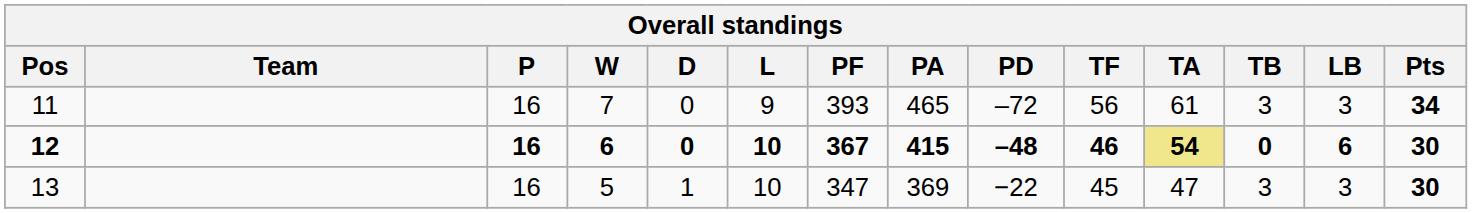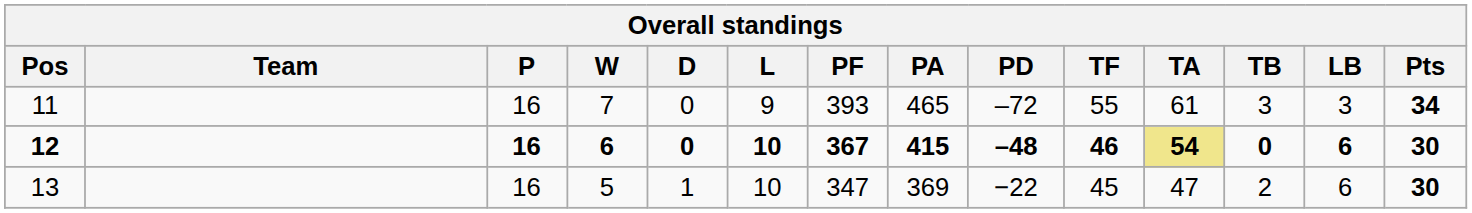 <table class="wikitable" style="text-align:center; font-size:90%; width:65%;">
 <tr>
 <th colspan="100%" cellpadding="0" cellspacing="0">Overall standings</th>
 </tr>
 <tr>
 <th style="width:5%;">Pos</th>
 <th style="width:25%;">Team</th>
 <th style="width:5%;">P</th>
 <th style="width:5%;">W</th>
 <th style="width:5%;">D</th>
 <th style="width:5%;">L</th>
 <th style="width:5%;">PF</th>
 <th style="width:5%;">PA</th>
 <th style="width:6%;">PD</th>
 <th style="width:5%;">TF</th>
 <th style="width:5%;">TA</th>
 <th style="width:5%;">TB</th>
 <th style="width:5%;">LB</th>
 <th style="width:5%;">Pts<br></th>
 </tr>
 <tr>
 <td>11</td>
 <td style="text-align:left;"></td>
 <td>16</td>
 <td>7</td>
 <td>0</td>
 <td>9</td>
 <td>393</td>
 <td>465</td>
 <td>–72</td>
-<td>56</td>
+<td>55</td>
 <td>61</td>
 <td>3</td>
 <td>3</td>
 <td><strong>34</strong></td>
 </tr>
 <tr>
 <td><strong>12</strong></td>
 <td style="text-align:left;"><strong></strong></td>
 <td><strong>16</strong></td>
 <td><strong>6</strong></td>
 <td><strong>0</strong></td>
 <td><strong>10</strong></td>
 <td><strong>367</strong></td>
 <td><strong>415</strong></td>
 <td><strong>–48</strong></td>
 <td><strong>46</strong></td>
 <td style="background: khaki;"><strong>54</strong></td>
 <td><strong>0</strong></td>
 <td><strong>6</strong></td>
 <td><strong>30</strong></td>
 </tr>
 <tr>
 <td>13</td>
 <td style="text-align:left;"></td>
 <td>16</td>
 <td>5</td>
 <td>1</td>
 <td>10</td>
 <td>347</td>
 <td>369</td>
 <td>−22</td>
 <td>45</td>
 <td>47</td>
-<td>3</td>
-<td>3</td>
+<td>2</td>
+<td>6</td>
 <td><strong>30</strong></td>
 </tr>
 </table>
